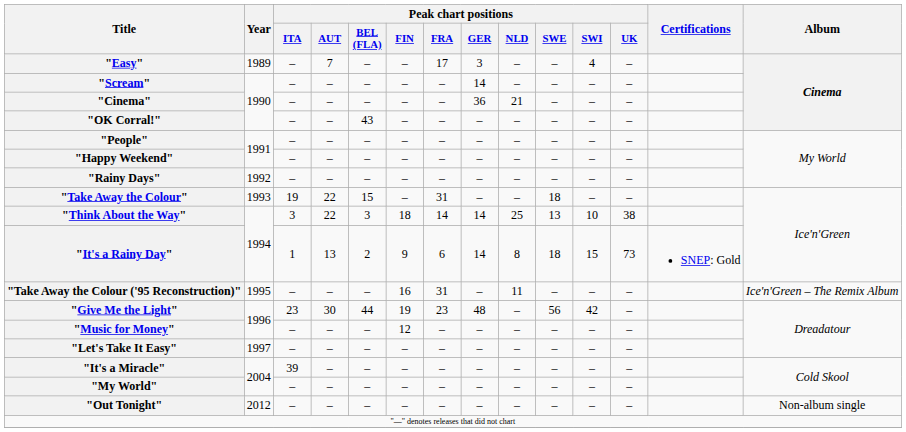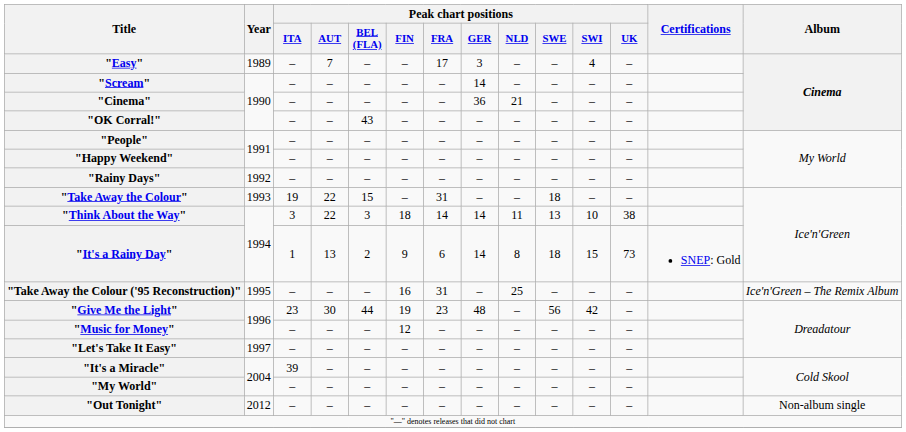 <table class="wikitable plainrowheaders" style="text-align:center;">
 <tr>
 <th scope="col" rowspan="2">Title</th>
 <th scope="col" rowspan="2">Year</th>
 <th scope="col" colspan="10">Peak chart positions</th>
 <th scope="col" rowspan="2"><a href='#'>Certifications</a></th>
 <th scope="col" rowspan="2">Album</th>
 </tr>
 <tr>
 <th style="width:3em;font-size:90%"><a href='#'>ITA</a><br></th>
 <th style="width:3em;font-size:90%"><a href='#'>AUT</a><br></th>
 <th style="width:3em;font-size:90%;"><a href='#'>BEL (FLA)</a><br></th>
 <th style="width:3em;font-size:90%;"><a href='#'>FIN</a><br></th>
 <th style="width:3em;font-size:90%"><a href='#'>FRA</a><br></th>
 <th style="width:3em;font-size:90%"><a href='#'>GER</a><br></th>
 <th style="width:3em;font-size:90%;"><a href='#'>NLD</a><br></th>
 <th style="width:3em;font-size:90%"><a href='#'>SWE</a><br></th>
 <th style="width:3em;font-size:90%"><a href='#'>SWI</a><br></th>
 <th style="width:3em;font-size:90%"><a href='#'>UK</a><br></th>
 </tr>
 <tr>
 <th scope="row">"<a href='#'>Easy</a>"</th>
 <td rowspan="1">1989</td>
 <td>–</td>
 <td>7</td>
 <td>–</td>
 <td>–</td>
 <td>17</td>
 <td>3</td>
 <td>–</td>
 <td>–</td>
 <td>4</td>
 <td>–</td>
 <td></td>
 <th rowspan="4"><em>Cinema</em></th>
 </tr>
 <tr>
 <th scope="row">"<a href='#'>Scream</a>"</th>
 <td rowspan="3">1990</td>
 <td>–</td>
 <td>–</td>
 <td>–</td>
 <td>–</td>
 <td>–</td>
 <td>14</td>
 <td>–</td>
 <td>–</td>
 <td>–</td>
 <td>–</td>
 <td></td>
 </tr>
 <tr>
 <th scope="row">"Cinema"</th>
 <td>–</td>
 <td>–</td>
 <td>–</td>
 <td>–</td>
 <td>–</td>
 <td>36</td>
 <td>21</td>
 <td>–</td>
 <td>–</td>
 <td>–</td>
 <td></td>
 </tr>
 <tr>
 <th scope="row">"OK Corral!"</th>
 <td>–</td>
 <td>–</td>
 <td>43</td>
 <td>–</td>
 <td>–</td>
 <td>–</td>
 <td>–</td>
 <td>–</td>
 <td>–</td>
 <td>–</td>
 <td></td>
 </tr>
 <tr>
 <th scope="row">"People"</th>
 <td rowspan=2>1991</td>
 <td>–</td>
 <td>–</td>
 <td>–</td>
 <td>–</td>
 <td>–</td>
 <td>–</td>
 <td>–</td>
 <td>–</td>
 <td>–</td>
 <td>–</td>
 <td></td>
 <td rowspan="3"><em>My World</em></td>
 </tr>
 <tr>
 <th scope="row">"Happy Weekend"</th>
 <td>–</td>
 <td>–</td>
 <td>–</td>
 <td>–</td>
 <td>–</td>
 <td>–</td>
 <td>–</td>
 <td>–</td>
 <td>–</td>
 <td>–</td>
 <td></td>
 </tr>
 <tr>
 <th scope="row">"Rainy Days"</th>
 <td rowspan=1>1992</td>
 <td>–</td>
 <td>–</td>
 <td>–</td>
 <td>–</td>
 <td>–</td>
 <td>–</td>
 <td>–</td>
 <td>–</td>
 <td>–</td>
 <td>–</td>
 <td></td>
 </tr>
 <tr>
 <th scope="row">"<a href='#'>Take Away the Colour</a>"</th>
 <td rowspan=1>1993</td>
 <td>19</td>
 <td>22</td>
 <td>15</td>
 <td>–</td>
 <td>31</td>
 <td>–</td>
 <td>–</td>
 <td>18</td>
 <td>–</td>
 <td>–</td>
 <td></td>
 <td rowspan="3"><em>Ice'n'Green</em></td>
 </tr>
 <tr>
 <th scope="row">"<a href='#'>Think About the Way</a>"</th>
 <td rowspan=2>1994</td>
 <td>3</td>
 <td>22</td>
 <td>3</td>
 <td>18</td>
 <td>14</td>
 <td>14</td>
-<td>25</td>
+<td>11</td>
 <td>13</td>
 <td>10</td>
 <td>38</td>
 <td></td>
 </tr>
 <tr>
 <th scope="row">"<a href='#'>It's a Rainy Day</a>"</th>
 <td>1</td>
 <td>13</td>
 <td>2</td>
 <td>9</td>
 <td>6</td>
 <td>14</td>
 <td>8</td>
 <td>18</td>
 <td>15</td>
 <td>73</td>
 <td><br><ul><li><a href='#'>SNEP</a>: Gold</li></ul></td>
 </tr>
 <tr>
 <th scope="row">"Take Away the Colour ('95 Reconstruction)"</th>
 <td rowspan=1>1995</td>
 <td>–</td>
 <td>–</td>
 <td>–</td>
 <td>16</td>
 <td>31</td>
 <td>–</td>
-<td>11</td>
+<td>25</td>
 <td>–</td>
 <td>–</td>
 <td>–</td>
 <td></td>
 <td rowspan="1"><em>Ice'n'Green – The Remix Album</em></td>
 </tr>
 <tr>
 <th scope="row">"<a href='#'>Give Me the Light</a>"</th>
 <td rowspan=2>1996</td>
 <td>23</td>
 <td>30</td>
 <td>44</td>
 <td>19</td>
 <td>23</td>
 <td>48</td>
 <td>–</td>
 <td>56</td>
 <td>42</td>
 <td>–</td>
 <td></td>
 <td rowspan="3"><em>Dreadatour</em></td>
 </tr>
 <tr>
 <th scope="row">"<a href='#'>Music for Money</a>"</th>
 <td>–</td>
 <td>–</td>
 <td>–</td>
 <td>12</td>
 <td>–</td>
 <td>–</td>
 <td>–</td>
 <td>–</td>
 <td>–</td>
 <td>–</td>
 <td></td>
 </tr>
 <tr>
 <th scope="row">"Let's Take It Easy"</th>
 <td rowspan=1>1997</td>
 <td>–</td>
 <td>–</td>
 <td>–</td>
 <td>–</td>
 <td>–</td>
 <td>–</td>
 <td>–</td>
 <td>–</td>
 <td>–</td>
 <td>–</td>
 <td></td>
 </tr>
 <tr>
 <th scope="row">"It's a Miracle"</th>
 <td rowspan=2>2004</td>
 <td>39</td>
 <td>–</td>
 <td>–</td>
 <td>–</td>
 <td>–</td>
 <td>–</td>
 <td>–</td>
 <td>–</td>
 <td>–</td>
 <td>–</td>
 <td></td>
 <td rowspan="2"><em>Cold Skool</em></td>
 </tr>
 <tr>
 <th scope="row">"My World"</th>
 <td>–</td>
 <td>–</td>
 <td>–</td>
 <td>–</td>
 <td>–</td>
 <td>–</td>
 <td>–</td>
 <td>–</td>
 <td>–</td>
 <td>–</td>
 <td></td>
 </tr>
 <tr>
 <th scope="row">"Out Tonight"</th>
 <td rowspan=1>2012</td>
 <td>–</td>
 <td>–</td>
 <td>–</td>
 <td>–</td>
 <td>–</td>
 <td>–</td>
 <td>–</td>
 <td>–</td>
 <td>–</td>
 <td>–</td>
 <td></td>
 <td rowspan="1">Non-album single</td>
 </tr>
 <tr>
 <td colspan="14" style="font-size:8pt">"—" denotes releases that did not chart</td>
 </tr>
 <tr>
 </tr>
 </table>
